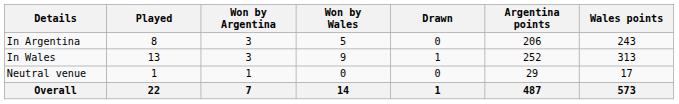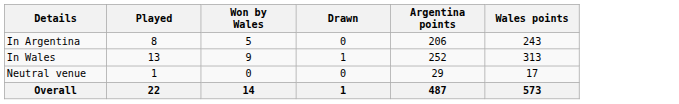 <table class="wikitable sortable" style="text-align:center">
 <tr>
 <th width="125">Details</th>
 <th width="115">Played</th>
-<th width="115">Won by<br>Argentina</th>
 <th width="115">Won by<br>Wales</th>
 <th width="115">Drawn</th>
 <th width="115">Argentina points</th>
 <th width="115">Wales points</th>
 </tr>
 <tr>
 <td align="left">In Argentina</td>
 <td>8</td>
-<td>3</td>
 <td>5</td>
 <td>0</td>
 <td>206</td>
 <td>243</td>
 </tr>
 <tr>
 <td align="left">In Wales</td>
 <td>13</td>
-<td>3</td>
 <td>9</td>
 <td>1</td>
 <td>252</td>
 <td>313</td>
 </tr>
 <tr>
 <td align="left">Neutral venue</td>
-<td>1</td>
 <td>1</td>
 <td>0</td>
 <td>0</td>
 <td>29</td>
 <td>17</td>
 </tr>
 <tr>
 <th>Overall</th>
 <th>22</th>
-<th>7</th>
 <th>14</th>
 <th>1</th>
 <th>487</th>
 <th>573</th>
 </tr>
 </table>
